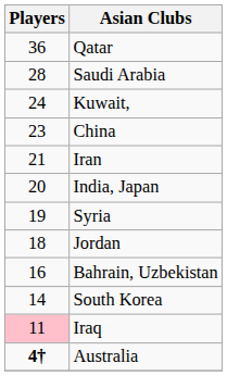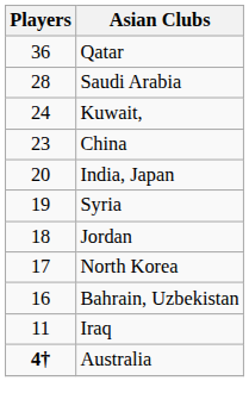 <table class="wikitable">
 <tr>
 <th>Players</th>
 <th>Asian Clubs</th>
 </tr>
 <tr>
 <td align="center">36</td>
 <td> Qatar</td>
 </tr>
 <tr>
 <td align="center">28</td>
 <td> Saudi Arabia</td>
 </tr>
 <tr>
 <td align="center">24</td>
 <td> Kuwait, </td>
 </tr>
 <tr>
 <td align="center">23</td>
 <td> China</td>
 </tr>
 <tr>
-<td align="center">21</td>
-<td> Iran</td>
-</tr>
-<tr>
 <td align="center">20</td>
 <td> India,  Japan</td>
 </tr>
 <tr>
 <td align="center">19</td>
 <td> Syria</td>
 </tr>
 <tr>
 <td align="center">18</td>
 <td> Jordan</td>
 </tr>
 <tr>
+<td align="center">17</td>
+<td> North Korea</td>
+</tr>
+<tr>
 <td align="center">16</td>
 <td> Bahrain,  Uzbekistan</td>
 </tr>
 <tr>
-<td align="center">14</td>
-<td> South Korea</td>
-</tr>
-<tr>
-<td align="center" style="background: pink;">11</td>
+<td align="center">11</td>
 <td> Iraq</td>
 </tr>
 <tr>
 <td align="center"><strong>4†</strong></td>
 <td> Australia</td>
 </tr>
 <tr>
 </tr>
 </table>
